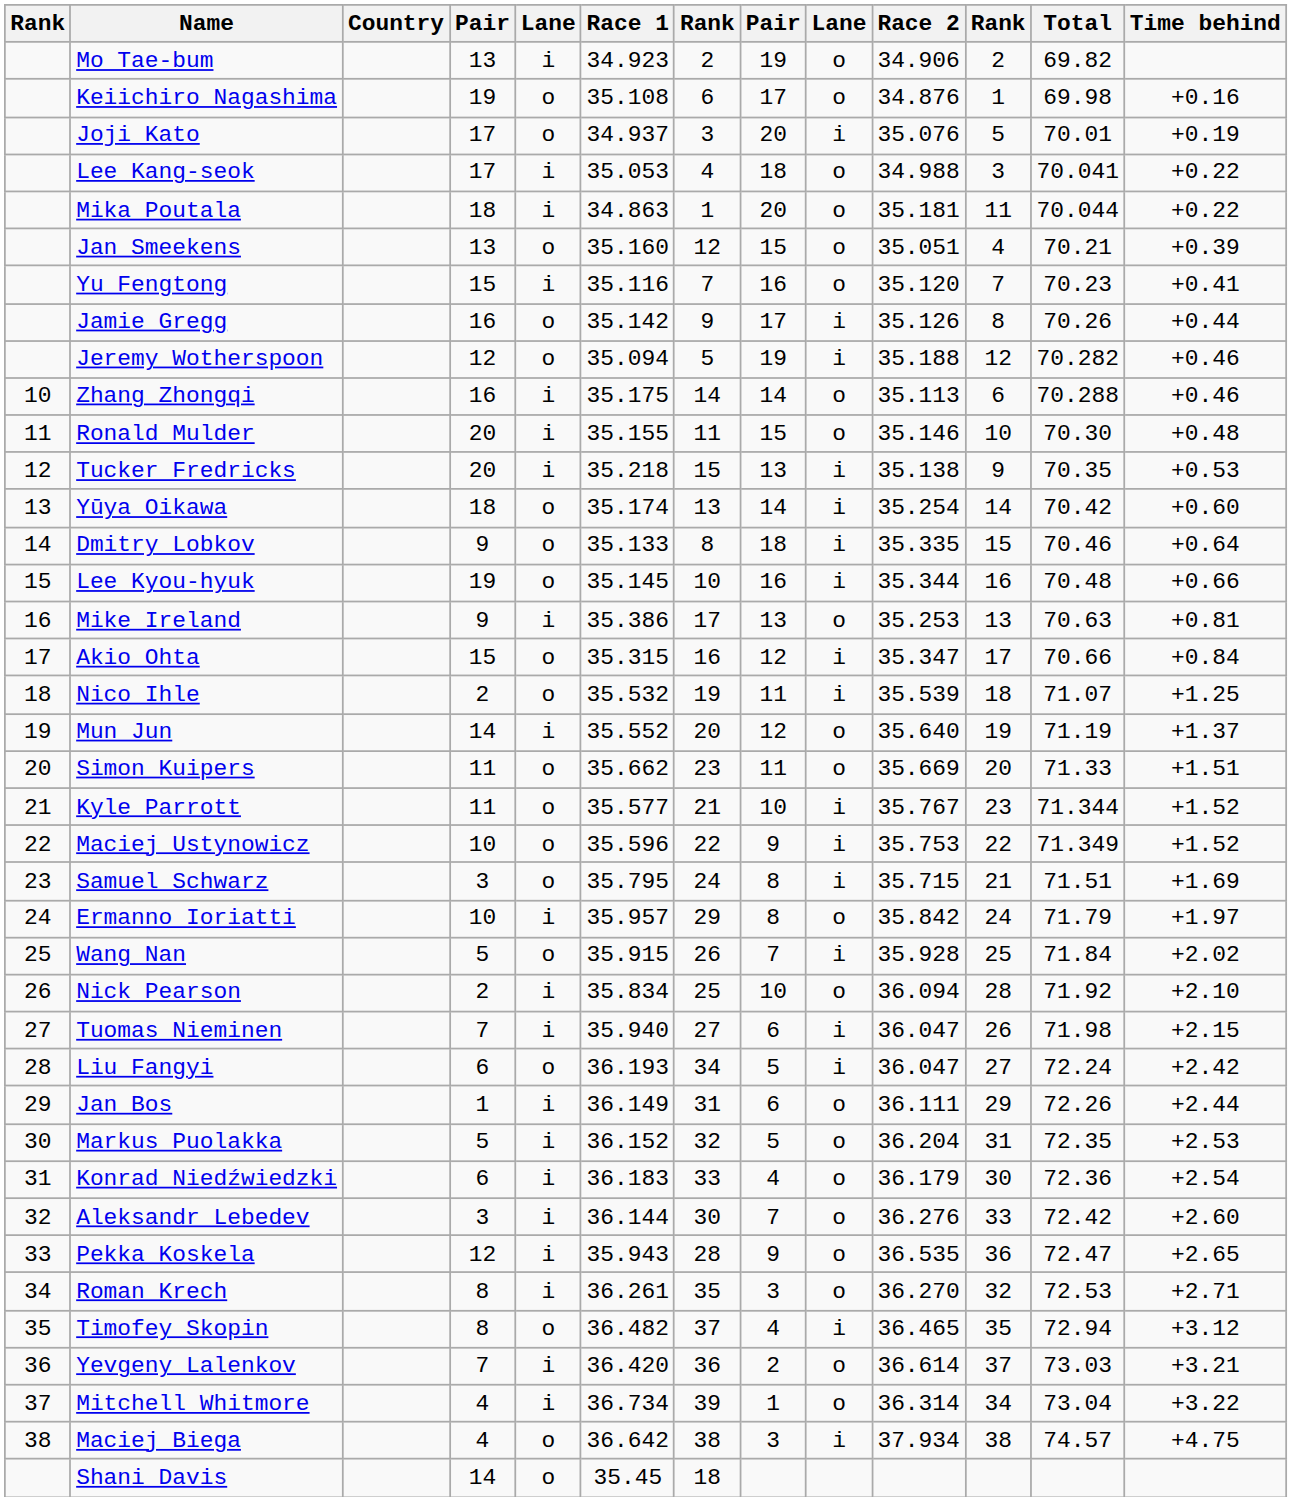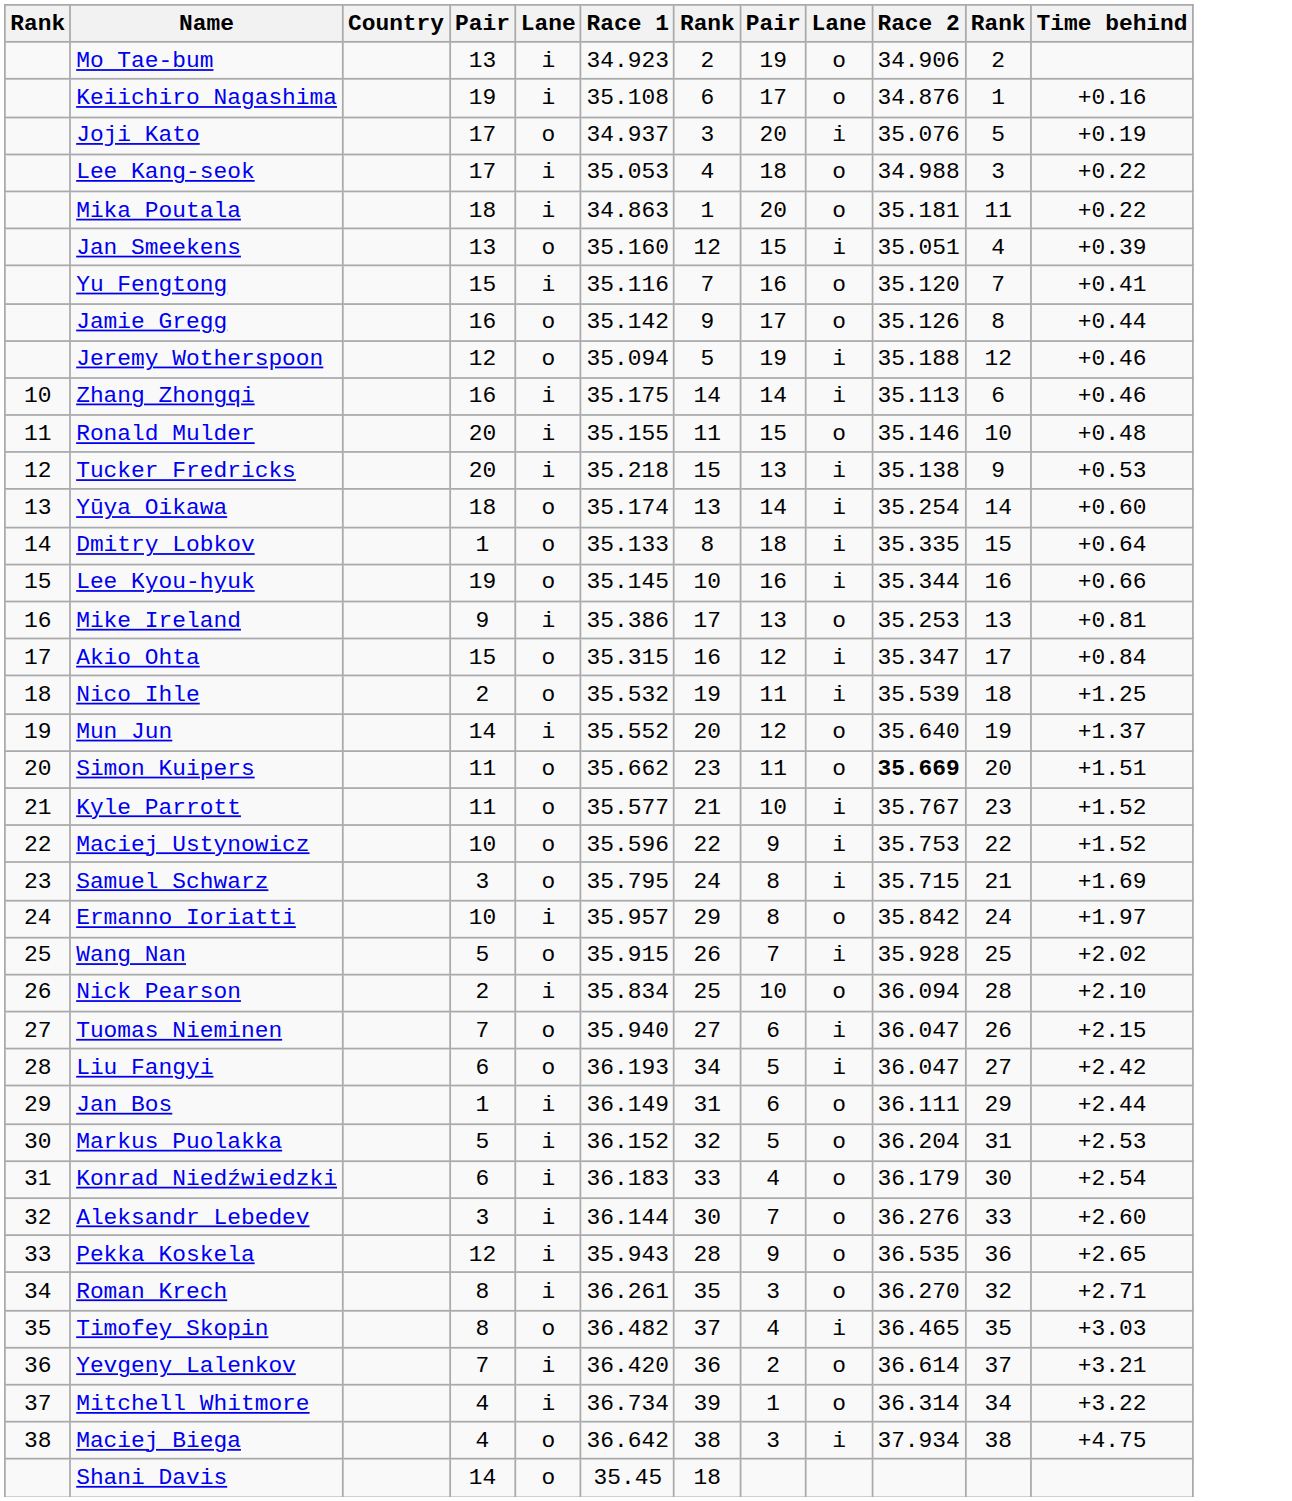 <table class="wikitable sortable" style="text-align:center">
 <tr>
 <th>Rank</th>
 <th>Name</th>
 <th>Country</th>
 <th>Pair</th>
 <th>Lane</th>
 <th>Race 1</th>
 <th>Rank</th>
 <th>Pair</th>
 <th>Lane</th>
 <th>Race 2</th>
 <th>Rank</th>
-<th>Total</th>
 <th>Time behind</th>
 </tr>
 <tr>
 <td></td>
 <td align="left"><a href='#'>Mo Tae-bum</a></td>
 <td align="left"></td>
 <td>13</td>
 <td>i</td>
 <td>34.923</td>
 <td>2</td>
 <td>19</td>
 <td>o</td>
 <td>34.906</td>
 <td>2</td>
-<td>69.82</td>
 <td></td>
 </tr>
 <tr>
 <td></td>
 <td align="left"><a href='#'>Keiichiro Nagashima</a></td>
 <td align="left"></td>
 <td>19</td>
-<td>o</td>
+<td>i</td>
 <td>35.108</td>
 <td>6</td>
 <td>17</td>
 <td>o</td>
 <td>34.876</td>
 <td>1</td>
-<td>69.98</td>
 <td>+0.16</td>
 </tr>
 <tr>
 <td></td>
 <td align="left"><a href='#'>Joji Kato</a></td>
 <td align="left"></td>
 <td>17</td>
 <td>o</td>
 <td>34.937</td>
 <td>3</td>
 <td>20</td>
 <td>i</td>
 <td>35.076</td>
 <td>5</td>
-<td>70.01</td>
 <td>+0.19</td>
 </tr>
 <tr>
 <td></td>
 <td align="left"><a href='#'>Lee Kang-seok</a></td>
 <td align="left"></td>
 <td>17</td>
 <td>i</td>
 <td>35.053</td>
 <td>4</td>
 <td>18</td>
 <td>o</td>
 <td>34.988</td>
 <td>3</td>
-<td>70.041</td>
 <td>+0.22</td>
 </tr>
 <tr>
 <td></td>
 <td align="left"><a href='#'>Mika Poutala</a></td>
 <td align="left"></td>
 <td>18</td>
 <td>i</td>
 <td>34.863</td>
 <td>1</td>
 <td>20</td>
 <td>o</td>
 <td>35.181</td>
 <td>11</td>
-<td>70.044</td>
 <td>+0.22</td>
 </tr>
 <tr>
 <td></td>
 <td align="left"><a href='#'>Jan Smeekens</a></td>
 <td align="left"></td>
 <td>13</td>
 <td>o</td>
 <td>35.160</td>
 <td>12</td>
 <td>15</td>
-<td>o</td>
+<td>i</td>
 <td>35.051</td>
 <td>4</td>
-<td>70.21</td>
 <td>+0.39</td>
 </tr>
 <tr>
 <td></td>
 <td align="left"><a href='#'>Yu Fengtong</a></td>
 <td align="left"></td>
 <td>15</td>
 <td>i</td>
 <td>35.116</td>
 <td>7</td>
 <td>16</td>
 <td>o</td>
 <td>35.120</td>
 <td>7</td>
-<td>70.23</td>
 <td>+0.41</td>
 </tr>
 <tr>
 <td></td>
 <td align="left"><a href='#'>Jamie Gregg</a></td>
 <td align="left"></td>
 <td>16</td>
 <td>o</td>
 <td>35.142</td>
 <td>9</td>
 <td>17</td>
-<td>i</td>
+<td>o</td>
 <td>35.126</td>
 <td>8</td>
-<td>70.26</td>
 <td>+0.44</td>
 </tr>
 <tr>
 <td></td>
 <td align="left"><a href='#'>Jeremy Wotherspoon</a></td>
 <td align="left"></td>
 <td>12</td>
 <td>o</td>
 <td>35.094</td>
 <td>5</td>
 <td>19</td>
 <td>i</td>
 <td>35.188</td>
 <td>12</td>
-<td>70.282</td>
 <td>+0.46</td>
 </tr>
 <tr>
 <td>10</td>
 <td align="left"><a href='#'>Zhang Zhongqi</a></td>
 <td align="left"></td>
 <td>16</td>
 <td>i</td>
 <td>35.175</td>
 <td>14</td>
 <td>14</td>
-<td>o</td>
+<td>i</td>
 <td>35.113</td>
 <td>6</td>
-<td>70.288</td>
 <td>+0.46</td>
 </tr>
 <tr>
 <td>11</td>
 <td align="left"><a href='#'>Ronald Mulder</a></td>
 <td align="left"></td>
 <td>20</td>
 <td>i</td>
 <td>35.155</td>
 <td>11</td>
 <td>15</td>
 <td>o</td>
 <td>35.146</td>
 <td>10</td>
-<td>70.30</td>
 <td>+0.48</td>
 </tr>
 <tr>
 <td>12</td>
 <td align="left"><a href='#'>Tucker Fredricks</a></td>
 <td align="left"></td>
 <td>20</td>
 <td>i</td>
 <td>35.218</td>
 <td>15</td>
 <td>13</td>
 <td>i</td>
 <td>35.138</td>
 <td>9</td>
-<td>70.35</td>
 <td>+0.53</td>
 </tr>
 <tr>
 <td>13</td>
 <td align="left"><a href='#'>Yūya Oikawa</a></td>
 <td align="left"></td>
 <td>18</td>
 <td>o</td>
 <td>35.174</td>
 <td>13</td>
 <td>14</td>
 <td>i</td>
 <td>35.254</td>
 <td>14</td>
-<td>70.42</td>
 <td>+0.60</td>
 </tr>
 <tr>
 <td>14</td>
 <td align="left"><a href='#'>Dmitry Lobkov</a></td>
 <td align="left"></td>
-<td>9</td>
+<td>1</td>
 <td>o</td>
 <td>35.133</td>
 <td>8</td>
 <td>18</td>
 <td>i</td>
 <td>35.335</td>
 <td>15</td>
-<td>70.46</td>
 <td>+0.64</td>
 </tr>
 <tr>
 <td>15</td>
 <td align="left"><a href='#'>Lee Kyou-hyuk</a></td>
 <td align="left"></td>
 <td>19</td>
 <td>o</td>
 <td>35.145</td>
 <td>10</td>
 <td>16</td>
 <td>i</td>
 <td>35.344</td>
 <td>16</td>
-<td>70.48</td>
 <td>+0.66</td>
 </tr>
 <tr>
 <td>16</td>
 <td align="left"><a href='#'>Mike Ireland</a></td>
 <td align="left"></td>
 <td>9</td>
 <td>i</td>
 <td>35.386</td>
 <td>17</td>
 <td>13</td>
 <td>o</td>
 <td>35.253</td>
 <td>13</td>
-<td>70.63</td>
 <td>+0.81</td>
 </tr>
 <tr>
 <td>17</td>
 <td align="left"><a href='#'>Akio Ohta</a></td>
 <td align="left"></td>
 <td>15</td>
 <td>o</td>
 <td>35.315</td>
 <td>16</td>
 <td>12</td>
 <td>i</td>
 <td>35.347</td>
 <td>17</td>
-<td>70.66</td>
 <td>+0.84</td>
 </tr>
 <tr>
 <td>18</td>
 <td align="left"><a href='#'>Nico Ihle</a></td>
 <td align="left"></td>
 <td>2</td>
 <td>o</td>
 <td>35.532</td>
 <td>19</td>
 <td>11</td>
 <td>i</td>
 <td>35.539</td>
 <td>18</td>
-<td>71.07</td>
 <td>+1.25</td>
 </tr>
 <tr>
 <td>19</td>
 <td align="left"><a href='#'>Mun Jun</a></td>
 <td align="left"></td>
 <td>14</td>
 <td>i</td>
 <td>35.552</td>
 <td>20</td>
 <td>12</td>
 <td>o</td>
 <td>35.640</td>
 <td>19</td>
-<td>71.19</td>
 <td>+1.37</td>
 </tr>
 <tr>
 <td>20</td>
 <td align="left"><a href='#'>Simon Kuipers</a></td>
 <td align="left"></td>
 <td>11</td>
 <td>o</td>
 <td>35.662</td>
 <td>23</td>
 <td>11</td>
 <td>o</td>
-<td>35.669</td>
+<td><strong>35.669</strong></td>
 <td>20</td>
-<td>71.33</td>
 <td>+1.51</td>
 </tr>
 <tr>
 <td>21</td>
 <td align="left"><a href='#'>Kyle Parrott</a></td>
 <td align="left"></td>
 <td>11</td>
 <td>o</td>
 <td>35.577</td>
 <td>21</td>
 <td>10</td>
 <td>i</td>
 <td>35.767</td>
 <td>23</td>
-<td>71.344</td>
 <td>+1.52</td>
 </tr>
 <tr>
 <td>22</td>
 <td align="left"><a href='#'>Maciej Ustynowicz</a></td>
 <td align="left"></td>
 <td>10</td>
 <td>o</td>
 <td>35.596</td>
 <td>22</td>
 <td>9</td>
 <td>i</td>
 <td>35.753</td>
 <td>22</td>
-<td>71.349</td>
 <td>+1.52</td>
 </tr>
 <tr>
 <td>23</td>
 <td align="left"><a href='#'>Samuel Schwarz</a></td>
 <td align="left"></td>
 <td>3</td>
 <td>o</td>
 <td>35.795</td>
 <td>24</td>
 <td>8</td>
 <td>i</td>
 <td>35.715</td>
 <td>21</td>
-<td>71.51</td>
 <td>+1.69</td>
 </tr>
 <tr>
 <td>24</td>
 <td align="left"><a href='#'>Ermanno Ioriatti</a></td>
 <td align="left"></td>
 <td>10</td>
 <td>i</td>
 <td>35.957</td>
 <td>29</td>
 <td>8</td>
 <td>o</td>
 <td>35.842</td>
 <td>24</td>
-<td>71.79</td>
 <td>+1.97</td>
 </tr>
 <tr>
 <td>25</td>
 <td align="left"><a href='#'>Wang Nan</a></td>
 <td align="left"></td>
 <td>5</td>
 <td>o</td>
 <td>35.915</td>
 <td>26</td>
 <td>7</td>
 <td>i</td>
 <td>35.928</td>
 <td>25</td>
-<td>71.84</td>
 <td>+2.02</td>
 </tr>
 <tr>
 <td>26</td>
 <td align="left"><a href='#'>Nick Pearson</a></td>
 <td align="left"></td>
 <td>2</td>
 <td>i</td>
 <td>35.834</td>
 <td>25</td>
 <td>10</td>
 <td>o</td>
 <td>36.094</td>
 <td>28</td>
-<td>71.92</td>
 <td>+2.10</td>
 </tr>
 <tr>
 <td>27</td>
 <td align="left"><a href='#'>Tuomas Nieminen</a></td>
 <td align="left"></td>
 <td>7</td>
-<td>i</td>
+<td>o</td>
 <td>35.940</td>
 <td>27</td>
 <td>6</td>
 <td>i</td>
 <td>36.047</td>
 <td>26</td>
-<td>71.98</td>
 <td>+2.15</td>
 </tr>
 <tr>
 <td>28</td>
 <td align="left"><a href='#'>Liu Fangyi</a></td>
 <td align="left"></td>
 <td>6</td>
 <td>o</td>
 <td>36.193</td>
 <td>34</td>
 <td>5</td>
 <td>i</td>
 <td>36.047</td>
 <td>27</td>
-<td>72.24</td>
 <td>+2.42</td>
 </tr>
 <tr>
 <td>29</td>
 <td align="left"><a href='#'>Jan Bos</a></td>
 <td align="left"></td>
 <td>1</td>
 <td>i</td>
 <td>36.149</td>
 <td>31</td>
 <td>6</td>
 <td>o</td>
 <td>36.111</td>
 <td>29</td>
-<td>72.26</td>
 <td>+2.44</td>
 </tr>
 <tr>
 <td>30</td>
 <td align="left"><a href='#'>Markus Puolakka</a></td>
 <td align="left"></td>
 <td>5</td>
 <td>i</td>
 <td>36.152</td>
 <td>32</td>
 <td>5</td>
 <td>o</td>
 <td>36.204</td>
 <td>31</td>
-<td>72.35</td>
 <td>+2.53</td>
 </tr>
 <tr>
 <td>31</td>
 <td align="left"><a href='#'>Konrad Niedźwiedzki</a></td>
 <td align="left"></td>
 <td>6</td>
 <td>i</td>
 <td>36.183</td>
 <td>33</td>
 <td>4</td>
 <td>o</td>
 <td>36.179</td>
 <td>30</td>
-<td>72.36</td>
 <td>+2.54</td>
 </tr>
 <tr>
 <td>32</td>
 <td align="left"><a href='#'>Aleksandr Lebedev</a></td>
 <td align="left"></td>
 <td>3</td>
 <td>i</td>
 <td>36.144</td>
 <td>30</td>
 <td>7</td>
 <td>o</td>
 <td>36.276</td>
 <td>33</td>
-<td>72.42</td>
 <td>+2.60</td>
 </tr>
 <tr>
 <td>33</td>
 <td align="left"><a href='#'>Pekka Koskela</a></td>
 <td align="left"></td>
 <td>12</td>
 <td>i</td>
 <td>35.943</td>
 <td>28</td>
 <td>9</td>
 <td>o</td>
 <td>36.535</td>
 <td>36</td>
-<td>72.47</td>
 <td>+2.65</td>
 </tr>
 <tr>
 <td>34</td>
 <td align="left"><a href='#'>Roman Krech</a></td>
 <td align="left"></td>
 <td>8</td>
 <td>i</td>
 <td>36.261</td>
 <td>35</td>
 <td>3</td>
 <td>o</td>
 <td>36.270</td>
 <td>32</td>
-<td>72.53</td>
 <td>+2.71</td>
 </tr>
 <tr>
 <td>35</td>
 <td align="left"><a href='#'>Timofey Skopin</a></td>
 <td align="left"></td>
 <td>8</td>
 <td>o</td>
 <td>36.482</td>
 <td>37</td>
 <td>4</td>
 <td>i</td>
 <td>36.465</td>
 <td>35</td>
-<td>72.94</td>
-<td>+3.12</td>
+<td>+3.03</td>
 </tr>
 <tr>
 <td>36</td>
 <td align="left"><a href='#'>Yevgeny Lalenkov</a></td>
 <td align="left"></td>
 <td>7</td>
 <td>i</td>
 <td>36.420</td>
 <td>36</td>
 <td>2</td>
 <td>o</td>
 <td>36.614</td>
 <td>37</td>
-<td>73.03</td>
 <td>+3.21</td>
 </tr>
 <tr>
 <td>37</td>
 <td align="left"><a href='#'>Mitchell Whitmore</a></td>
 <td align="left"></td>
 <td>4</td>
 <td>i</td>
 <td>36.734</td>
 <td>39</td>
 <td>1</td>
 <td>o</td>
 <td>36.314</td>
 <td>34</td>
-<td>73.04</td>
 <td>+3.22</td>
 </tr>
 <tr>
 <td>38</td>
 <td align="left"><a href='#'>Maciej Biega</a></td>
 <td align="left"></td>
 <td>4</td>
 <td>o</td>
 <td>36.642</td>
 <td>38</td>
 <td>3</td>
 <td>i</td>
 <td>37.934</td>
 <td>38</td>
-<td>74.57</td>
 <td>+4.75</td>
 </tr>
 <tr>
 <td></td>
 <td align="left"><a href='#'>Shani Davis</a></td>
 <td align="left"></td>
 <td>14</td>
 <td>o</td>
 <td>35.45</td>
 <td>18</td>
 <td></td>
 <td></td>
 <td></td>
 <td></td>
 <td></td>
-<td></td>
 </tr>
 </table>
